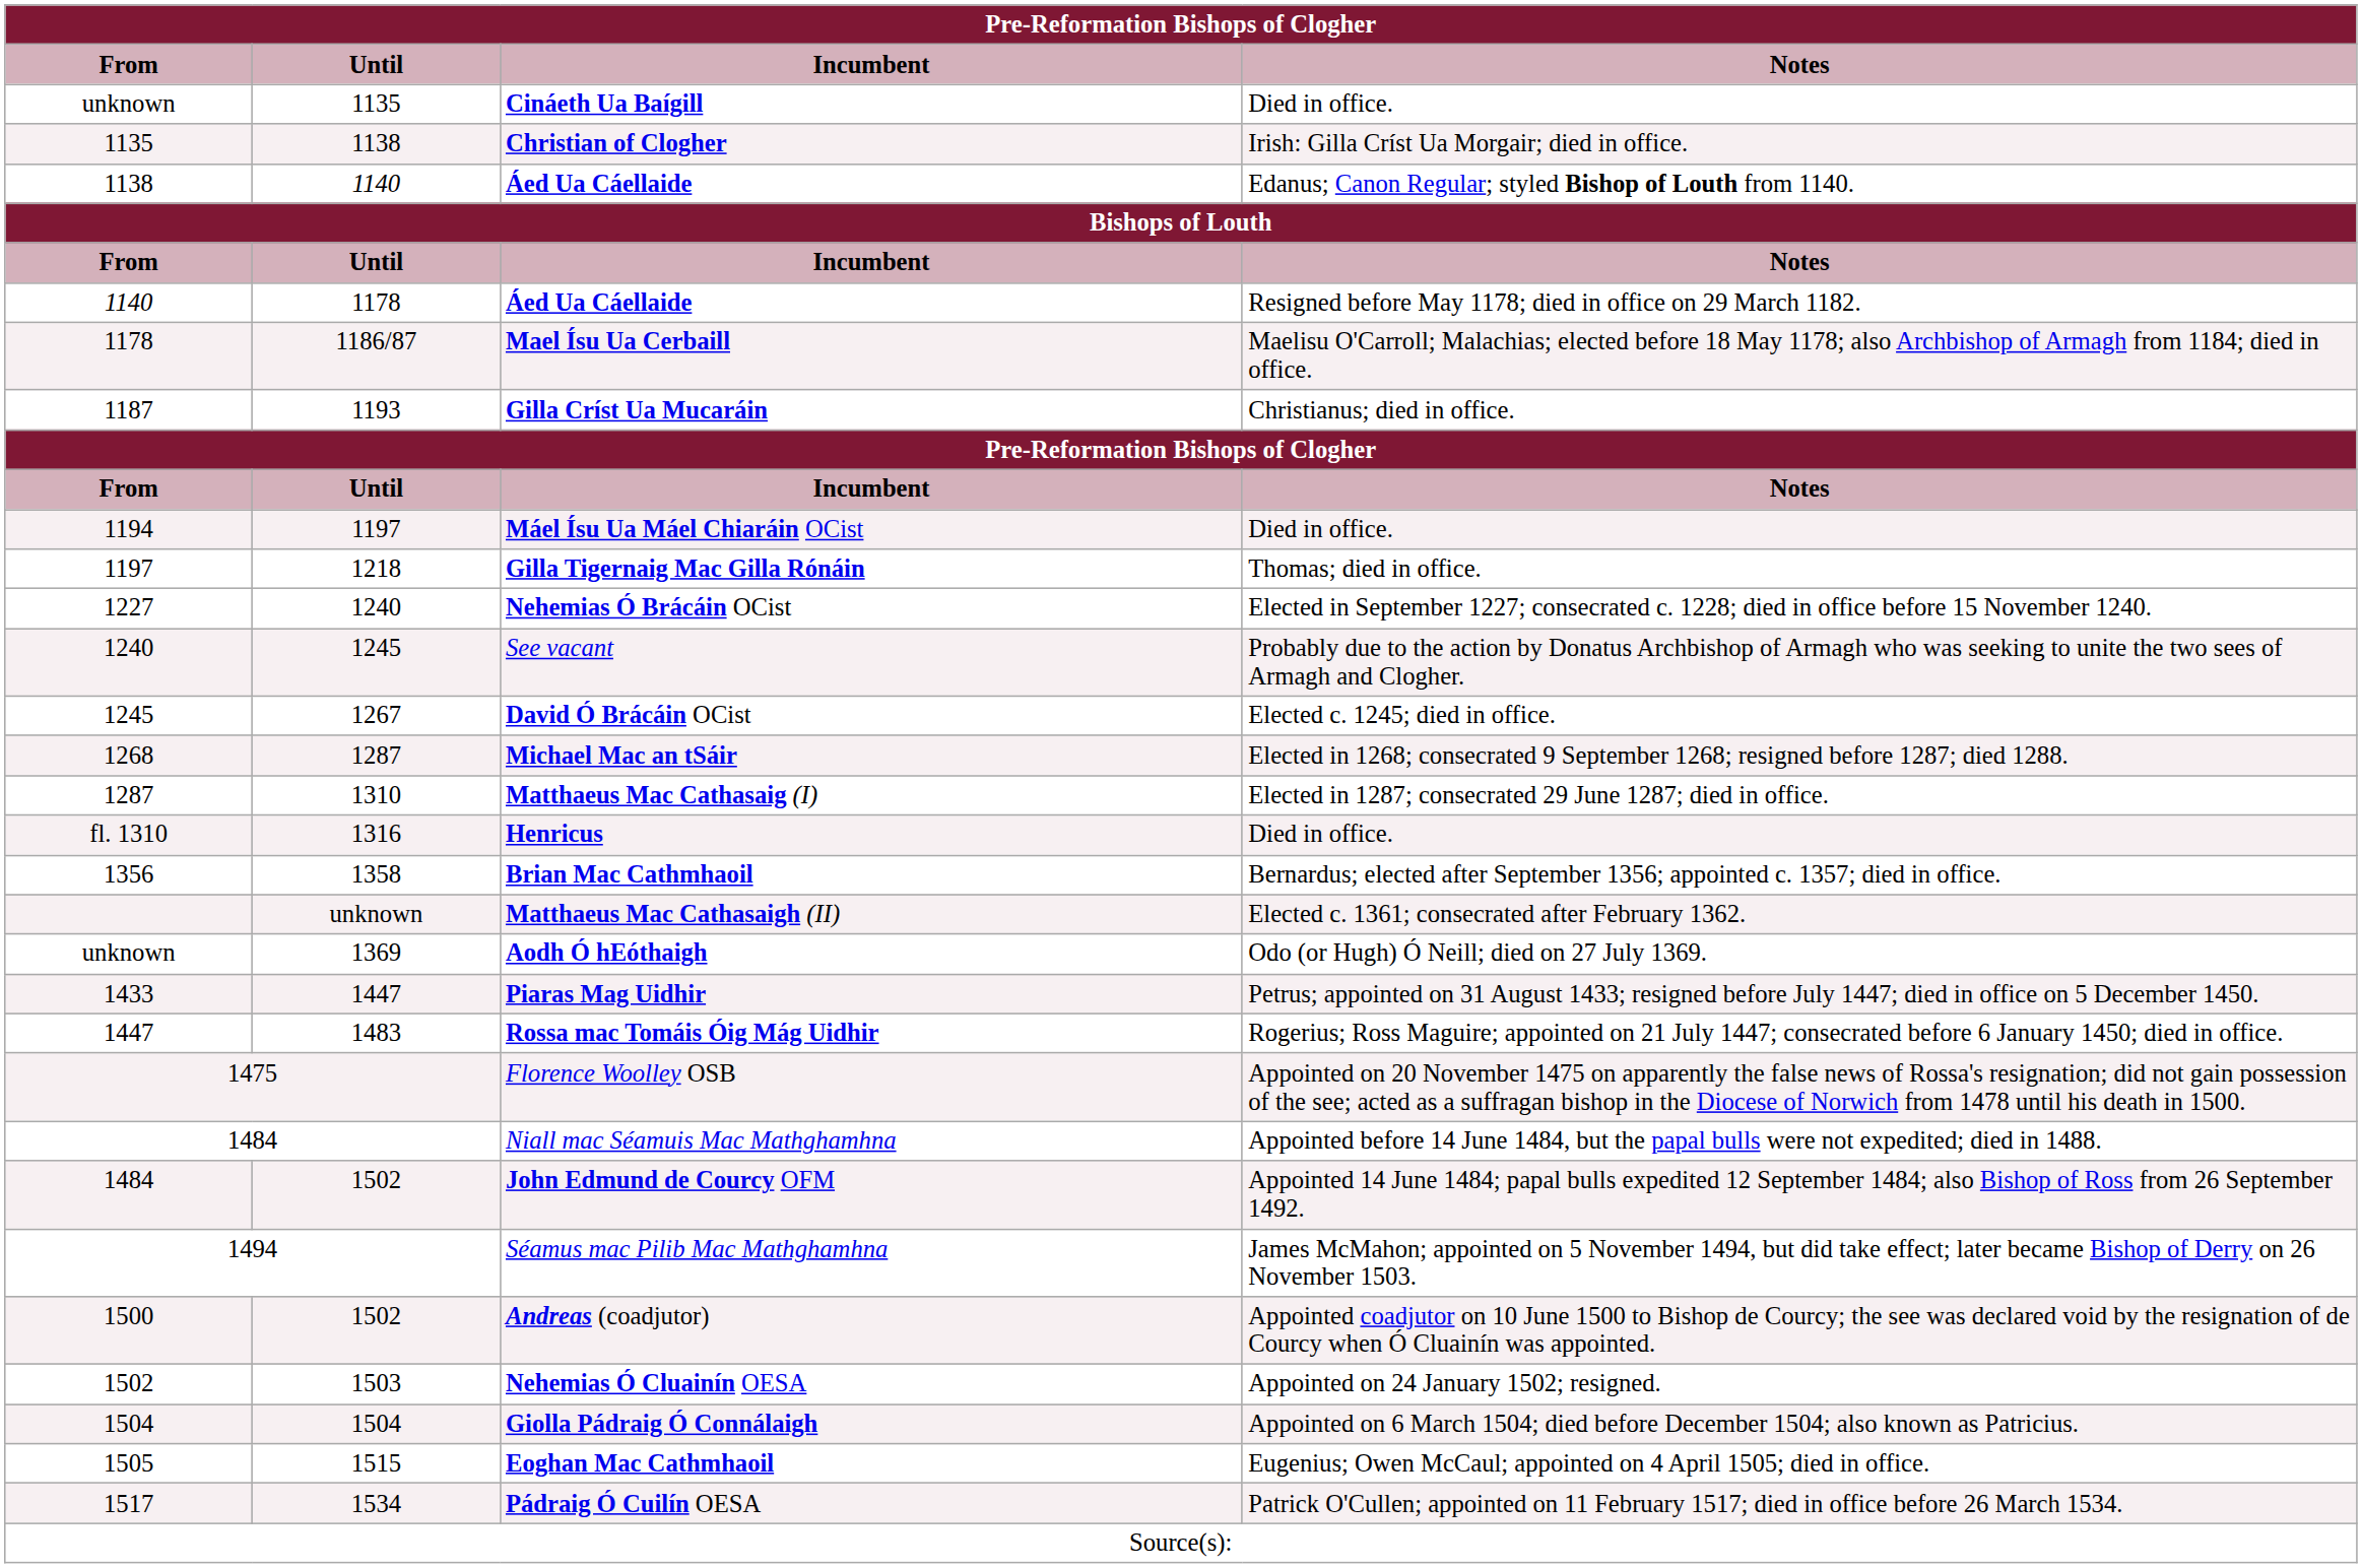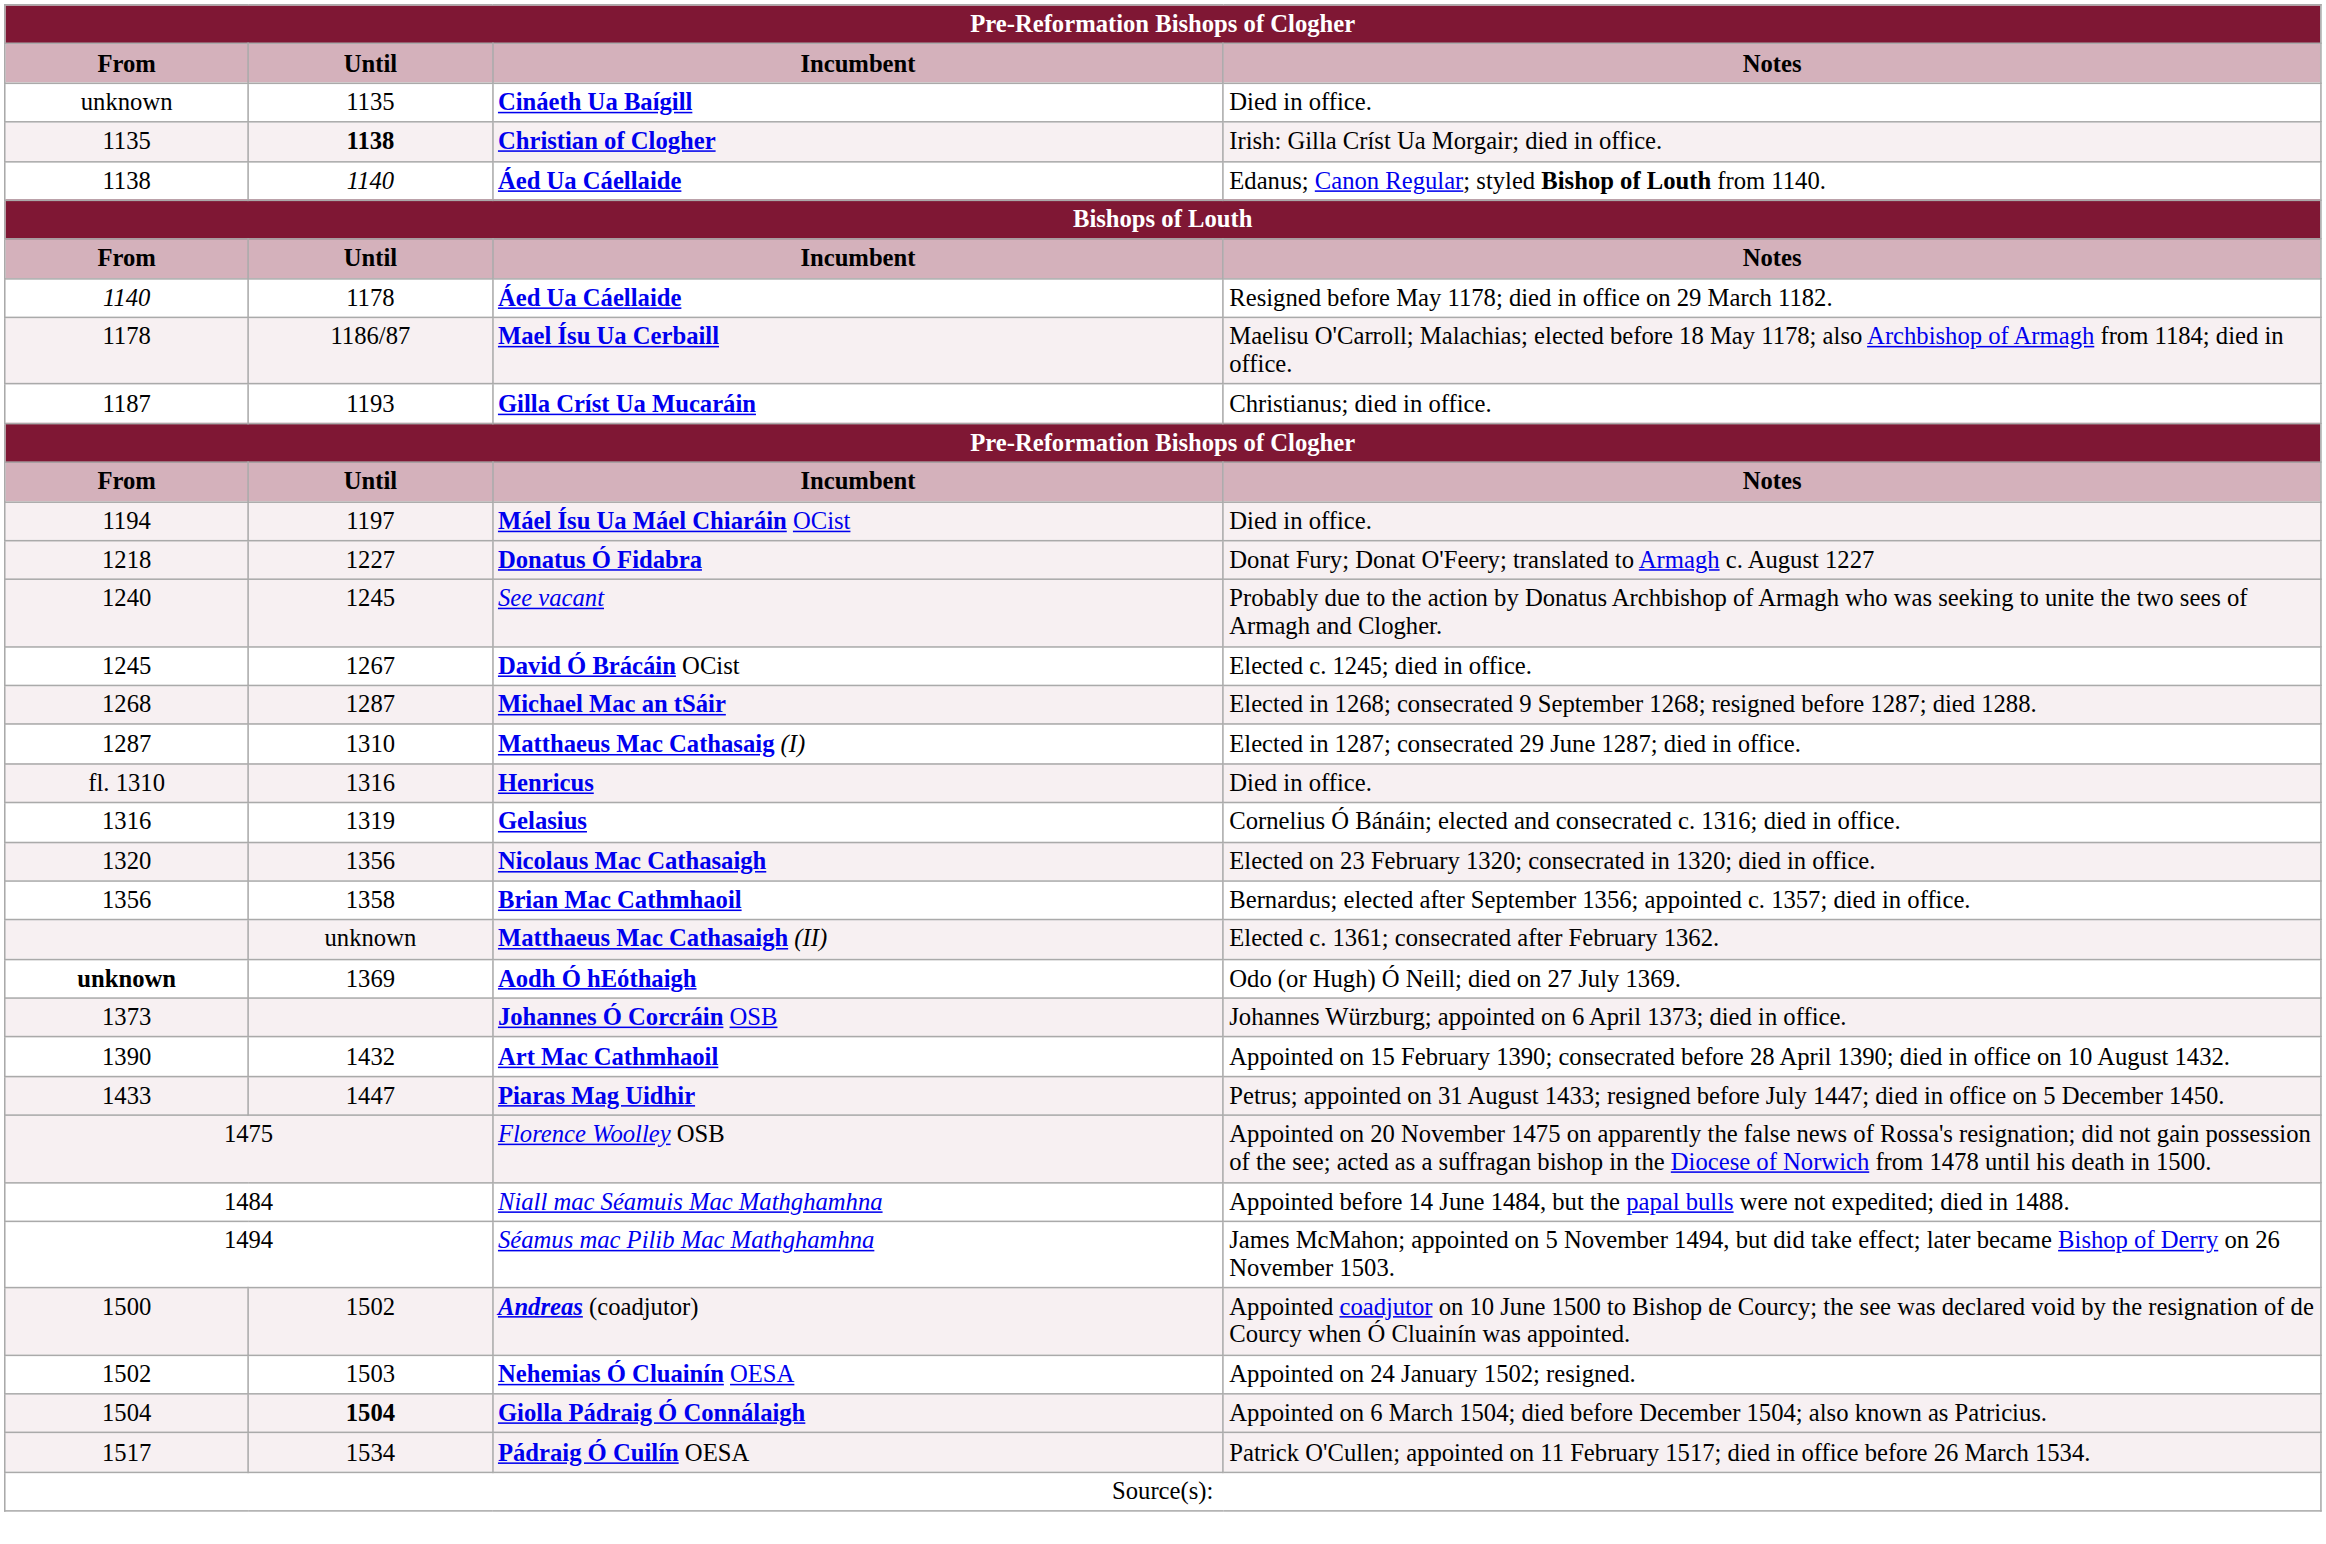 <table class="wikitable" style="width:95%;">
 <tr>
 <th colspan="4" style="background:#7f1734; color:white;">Pre-Reformation Bishops of Clogher</th>
 </tr>
 <tr>
 <th style="background:#d4b1bb; width:10%;">From</th>
 <th style="background:#d4b1bb; width:10%;">Until</th>
 <th style="background:#d4b1bb; width:30%;">Incumbent</th>
 <th style="background:#d4b1bb; width:45%;">Notes</th>
 </tr>
 <tr style="vertical-align:top; background:white;">
 <td style="text-align: center;">unknown</td>
 <td style="text-align: center;">1135</td>
 <td><strong><a href='#'>Cináeth Ua Baígill</a></strong></td>
 <td>Died in office.</td>
 </tr>
 <tr style="vertical-align:top; background:#f7f0f2;">
 <td style="text-align: center;">1135</td>
-<td style="text-align: center;">1138</td>
+<td style="text-align: center;"><strong>1138</strong></td>
 <td><strong><a href='#'>Christian of Clogher</a></strong></td>
 <td>Irish: Gilla Críst Ua Morgair; died in office.</td>
 </tr>
 <tr style="vertical-align:top; background:white;">
 <td style="text-align: center;">1138</td>
 <td style="text-align: center;"><em>1140</em></td>
 <td><strong><a href='#'>Áed Ua Cáellaide</a></strong></td>
 <td>Edanus; <a href='#'>Canon Regular</a>; styled <strong>Bishop of Louth</strong> from 1140.</td>
 </tr>
 <tr>
 <th colspan="4" style="background:#7f1734; color:white;">Bishops of Louth</th>
 </tr>
 <tr>
 <th style="background:#d4b1bb; width:10%;">From</th>
 <th style="background:#d4b1bb; width:10%;">Until</th>
 <th style="background:#d4b1bb; width:30%;">Incumbent</th>
 <th style="background:#d4b1bb; width:45%;">Notes</th>
 </tr>
 <tr style="vertical-align:top; background:white;">
 <td style="text-align: center;"><em>1140</em></td>
 <td style="text-align: center;">1178</td>
 <td><strong><a href='#'>Áed Ua Cáellaide</a></strong></td>
 <td>Resigned before May 1178; died in office on 29 March 1182.</td>
 </tr>
 <tr style="vertical-align:top; background:#f7f0f2;">
 <td style="text-align: center;">1178</td>
 <td style="text-align: center;">1186/87</td>
 <td><strong><a href='#'>Mael Ísu Ua Cerbaill</a></strong></td>
 <td>Maelisu O'Carroll; Malachias; elected before 18 May 1178; also <a href='#'>Archbishop of Armagh</a> from 1184; died in office.</td>
 </tr>
 <tr style="vertical-align:top; background:white;">
 <td style="text-align: center;">1187</td>
 <td style="text-align: center;">1193</td>
 <td><strong><a href='#'>Gilla Críst Ua Mucaráin</a></strong></td>
 <td>Christianus; died in office.</td>
 </tr>
 <tr>
 <th colspan="4" style="background:#7f1734; color:white;">Pre-Reformation Bishops of Clogher</th>
 </tr>
 <tr>
 <th style="background:#d4b1bb; width:10%;">From</th>
 <th style="background:#d4b1bb; width:10%;">Until</th>
 <th style="background:#d4b1bb; width:30%;">Incumbent</th>
 <th style="background:#d4b1bb; width:45%;">Notes</th>
 </tr>
 <tr style="vertical-align:top; background:#f7f0f2;">
 <td style="text-align: center;">1194</td>
 <td style="text-align: center;">1197</td>
 <td><strong><a href='#'>Máel Ísu Ua Máel Chiaráin</a></strong> <a href='#'>OCist</a></td>
 <td>Died in office.</td>
 </tr>
-<tr style="vertical-align:top; background:white;">
-<td style="text-align: center;">1197</td>
+<tr style="vertical-align:top; background:#f7f0f2;">
 <td style="text-align: center;">1218</td>
-<td><strong><a href='#'>Gilla Tigernaig Mac Gilla Rónáin</a></strong></td>
-<td>Thomas; died in office.</td>
-</tr>
-<tr style="vertical-align:top; background:white;">
 <td style="text-align: center;">1227</td>
-<td style="text-align: center;">1240</td>
-<td><strong><a href='#'>Nehemias Ó Brácáin</a></strong> OCist</td>
-<td>Elected in September 1227; consecrated c. 1228; died in office before 15 November 1240.</td>
+<td><strong><a href='#'>Donatus Ó Fidabra</a></strong></td>
+<td>Donat Fury; Donat O'Feery; translated to <a href='#'>Armagh</a> c. August 1227</td>
 </tr>
 <tr style="vertical-align:top; background:#f7f0f2;">
 <td style="text-align: center;">1240</td>
 <td style="text-align: center;">1245</td>
 <td><em><a href='#'>See vacant</a></em></td>
 <td>Probably due to the action by Donatus Archbishop of Armagh who was seeking to unite the two sees of Armagh and Clogher.</td>
 </tr>
 <tr style="vertical-align:top; background:white;">
 <td style="text-align: center;">1245</td>
 <td style="text-align: center;">1267</td>
 <td><strong><a href='#'>David Ó Brácáin</a></strong> OCist</td>
 <td>Elected c. 1245; died in office.</td>
 </tr>
 <tr style="vertical-align:top; background:#f7f0f2;">
 <td style="text-align: center;">1268</td>
 <td style="text-align: center;">1287</td>
 <td><strong><a href='#'>Michael Mac an tSáir</a></strong></td>
 <td>Elected in 1268; consecrated 9 September 1268; resigned before 1287; died 1288.</td>
 </tr>
 <tr style="vertical-align:top; background:white;">
 <td style="text-align: center;">1287</td>
 <td style="text-align: center;">1310</td>
 <td><strong><a href='#'>Matthaeus Mac Cathasaig</a></strong> <em>(I)</em></td>
 <td>Elected in 1287; consecrated 29 June 1287; died in office.</td>
 </tr>
 <tr style="vertical-align:top; background:#f7f0f2;">
 <td style="text-align: center;">fl. 1310</td>
 <td style="text-align: center;">1316</td>
 <td><strong><a href='#'>Henricus</a></strong></td>
 <td>Died in office.</td>
 </tr>
 <tr style="vertical-align:top; background:white;">
+<td style="text-align: center;">1316</td>
+<td style="text-align: center;">1319</td>
+<td><strong><a href='#'>Gelasius</a></strong></td>
+<td>Cornelius Ó Bánáin; elected and consecrated c. 1316; died in office.</td>
+</tr>
+<tr style="vertical-align:top; background:#f7f0f2;">
+<td style="text-align: center;">1320</td>
+<td style="text-align: center;">1356</td>
+<td><strong><a href='#'>Nicolaus Mac Cathasaigh</a></strong></td>
+<td>Elected on 23 February 1320; consecrated in 1320; died in office.</td>
+</tr>
+<tr style="vertical-align:top; background:white;">
 <td style="text-align: center;">1356</td>
 <td style="text-align: center;">1358</td>
 <td><strong><a href='#'>Brian Mac Cathmhaoil</a></strong></td>
 <td>Bernardus; elected after September 1356; appointed c. 1357; died in office.</td>
 </tr>
 <tr style="vertical-align:top; background:#f7f0f2;">
 <td style="text-align: center;"></td>
 <td style="text-align: center;">unknown</td>
 <td><strong><a href='#'>Matthaeus Mac Cathasaigh</a></strong> <em>(II)</em></td>
 <td>Elected c. 1361; consecrated after February 1362.</td>
 </tr>
 <tr style="vertical-align:top; background:white;">
-<td style="text-align: center;">unknown</td>
+<td style="text-align: center;"><strong>unknown</strong></td>
 <td style="text-align: center;">1369</td>
 <td><strong><a href='#'>Aodh Ó hEóthaigh</a></strong></td>
 <td>Odo (or Hugh) Ó Neill; died on 27 July 1369.</td>
+</tr>
+<tr style="vertical-align:top; background:#f7f0f2;">
+<td style="text-align: center;">1373</td>
+<td style="text-align: center;"></td>
+<td><strong><a href='#'>Johannes Ó Corcráin</a></strong> <a href='#'>OSB</a></td>
+<td>Johannes Würzburg; appointed on 6 April 1373; died in office.</td>
+</tr>
+<tr style="vertical-align:top; background:white;">
+<td style="text-align: center;">1390</td>
+<td style="text-align: center;">1432</td>
+<td><strong><a href='#'>Art Mac Cathmhaoil</a></strong></td>
+<td>Appointed on 15 February 1390; consecrated before 28 April 1390; died in office on 10 August 1432.</td>
 </tr>
 <tr style="vertical-align:top; background:#f7f0f2;">
 <td style="text-align: center;">1433</td>
 <td style="text-align: center;">1447</td>
 <td><strong><a href='#'>Piaras Mag Uidhir</a></strong></td>
 <td>Petrus; appointed on 31 August 1433; resigned before July 1447; died in office on 5 December 1450.</td>
-</tr>
-<tr style="vertical-align:top; background:white;">
-<td style="text-align: center;">1447</td>
-<td style="text-align: center;">1483</td>
-<td><strong><a href='#'>Rossa mac Tomáis Óig Mág Uidhir</a></strong></td>
-<td>Rogerius; Ross Maguire; appointed on 21 July 1447; consecrated before 6 January 1450; died in office.</td>
 </tr>
 <tr style="vertical-align:top; background:#f7f0f2;">
 <td style="text-align: center;" colspan="2">1475</td>
 <td><em><a href='#'>Florence Woolley</a></em> OSB</td>
 <td>Appointed on 20 November 1475 on apparently the false news of Rossa's resignation; did not gain possession of the see; acted as a suffragan bishop in the <a href='#'>Diocese of Norwich</a> from 1478 until his death in 1500.</td>
 </tr>
 <tr style="vertical-align:top; background:white;">
 <td style="text-align: center;" colspan="2">1484</td>
 <td><em><a href='#'>Niall mac Séamuis Mac Mathghamhna</a></em></td>
 <td>Appointed before 14 June 1484, but the <a href='#'>papal bulls</a> were not expedited; died in 1488.</td>
-</tr>
-<tr style="vertical-align:top; background:#f7f0f2;">
-<td style="text-align: center;">1484</td>
-<td style="text-align: center;">1502</td>
-<td><strong><a href='#'>John Edmund de Courcy</a></strong> <a href='#'>OFM</a></td>
-<td>Appointed 14 June 1484; papal bulls expedited 12 September 1484; also <a href='#'>Bishop of Ross</a> from 26 September 1492.</td>
 </tr>
 <tr style="vertical-align:top; background:white;">
 <td style="text-align: center;" colspan="2">1494</td>
 <td><em><a href='#'>Séamus mac Pilib Mac Mathghamhna</a></em></td>
 <td>James McMahon; appointed on 5 November 1494, but did take effect; later became <a href='#'>Bishop of Derry</a> on 26 November 1503.</td>
 </tr>
 <tr style="vertical-align:top; background:#f7f0f2;">
 <td style="text-align: center;">1500</td>
 <td style="text-align: center;">1502</td>
 <td><strong><em><a href='#'>Andreas</a></em></strong> (coadjutor)</td>
 <td>Appointed <a href='#'>coadjutor</a> on 10 June 1500 to Bishop de Courcy; the see was declared void by the resignation of de Courcy when Ó Cluainín was appointed.</td>
 </tr>
 <tr style="vertical-align:top; background:white;">
 <td style="text-align: center;">1502</td>
 <td style="text-align: center;">1503</td>
 <td><strong><a href='#'>Nehemias Ó Cluainín</a></strong> <a href='#'>OESA</a></td>
 <td>Appointed on 24 January 1502; resigned.</td>
 </tr>
 <tr style="vertical-align:top; background:#f7f0f2;">
 <td style="text-align: center;">1504</td>
-<td style="text-align: center;">1504</td>
+<td style="text-align: center;"><strong>1504</strong></td>
 <td><strong><a href='#'>Giolla Pádraig Ó Connálaigh</a></strong></td>
 <td>Appointed on 6 March 1504; died before December 1504; also known as Patricius.</td>
-</tr>
-<tr style="vertical-align:top; background:white;">
-<td style="text-align: center;">1505</td>
-<td style="text-align: center;">1515</td>
-<td><strong><a href='#'>Eoghan Mac Cathmhaoil</a></strong></td>
-<td>Eugenius; Owen McCaul; appointed on 4 April 1505; died in office.</td>
 </tr>
 <tr style="vertical-align:top; background:#f7f0f2;">
 <td style="text-align: center;">1517</td>
 <td style="text-align: center;">1534</td>
 <td><strong><a href='#'>Pádraig Ó Cuilín</a></strong> OESA</td>
 <td>Patrick O'Cullen; appointed on 11 February 1517; died in office before 26 March 1534.</td>
 </tr>
 <tr style="vertical-align:top; background:white;">
 <td colspan="4" style="text-align: center;">Source(s):</td>
 </tr>
 </table>
